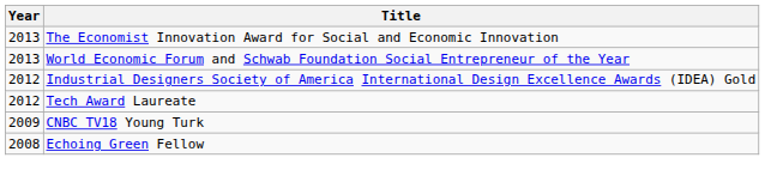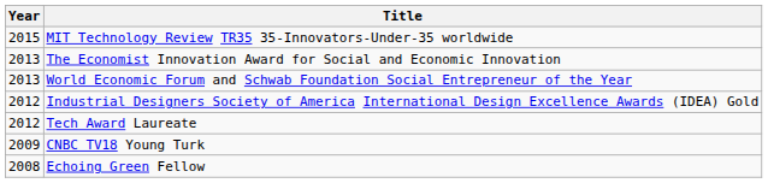 <table class="wikitable">
 <tr>
 <th>Year</th>
 <th>Title</th>
+</tr>
+<tr>
+<td>2015</td>
+<td><a href='#'>MIT Technology Review</a> <a href='#'>TR35</a> 35-Innovators-Under-35 worldwide</td>
 </tr>
 <tr>
 <td>2013</td>
 <td><a href='#'>The Economist</a> Innovation Award for Social and Economic Innovation</td>
 </tr>
 <tr>
 <td>2013</td>
 <td><a href='#'>World Economic Forum</a> and <a href='#'>Schwab Foundation Social Entrepreneur of the Year</a></td>
 </tr>
 <tr>
 <td>2012</td>
 <td><a href='#'>Industrial Designers Society of America</a> <a href='#'>International Design Excellence Awards</a> (IDEA) Gold</td>
 </tr>
 <tr>
 <td>2012</td>
 <td><a href='#'>Tech Award</a> Laureate</td>
 </tr>
 <tr>
 <td>2009</td>
 <td><a href='#'>CNBC TV18</a> Young Turk</td>
 </tr>
 <tr>
 <td>2008</td>
 <td><a href='#'>Echoing Green</a> Fellow</td>
 </tr>
 </table>
